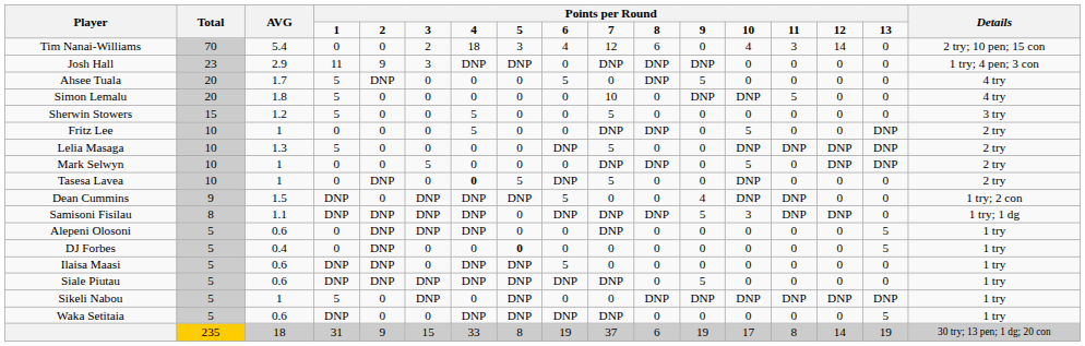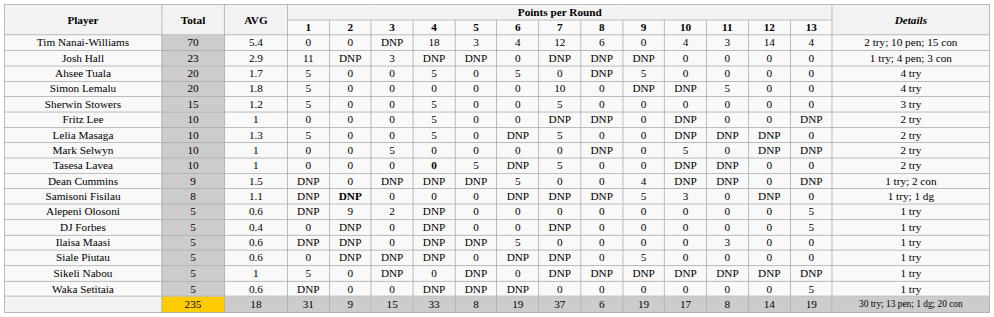 <table class="wikitable" style="text-align:center; line-height: 90%; font-size:90%;" width=100%>
 <tr>
 <th rowspan=2 width=15%>Player</th>
 <th rowspan=2 width=6%>Total</th>
 <th rowspan=2 width=6%>AVG</th>
 <th colspan=13>Points per Round</th>
 <th rowspan=2 width=15%><em>Details</em></th>
 </tr>
 <tr>
 <td width=4%><strong>1</strong></td>
 <td width=4%><strong>2</strong></td>
 <td width=4%><strong>3</strong></td>
 <td width=4%><strong>4</strong></td>
 <td width=4%><strong>5</strong></td>
 <td width=4%><strong>6</strong></td>
 <td width=4%><strong>7</strong></td>
 <td width=4%><strong>8</strong></td>
 <td width=4%><strong>9</strong></td>
 <td width=4%><strong>10</strong></td>
 <td width=4%><strong>11</strong></td>
 <td width=4%><strong>12</strong></td>
 <td width=4%><strong>13</strong></td>
 </tr>
 <tr>
 <td>Tim Nanai-Williams</td>
 <td bgcolor=#cccccc>70</td>
 <td>5.4</td>
 <td>0</td>
 <td>0</td>
-<td>2</td>
+<td>DNP</td>
 <td>18</td>
 <td>3</td>
 <td>4</td>
 <td>12</td>
 <td>6</td>
 <td>0</td>
 <td>4</td>
 <td>3</td>
 <td>14</td>
-<td>0</td>
+<td>4</td>
 <td>2 try; 10 pen; 15 con</td>
 </tr>
 <tr>
 <td>Josh Hall</td>
 <td bgcolor=#cccccc>23</td>
 <td>2.9</td>
 <td>11</td>
-<td>9</td>
+<td>DNP</td>
 <td>3</td>
 <td>DNP</td>
 <td>DNP</td>
 <td>0</td>
 <td>DNP</td>
 <td>DNP</td>
 <td>DNP</td>
 <td>0</td>
 <td>0</td>
 <td>0</td>
 <td>0</td>
 <td>1 try; 4 pen; 3 con</td>
 </tr>
 <tr>
 <td>Ahsee Tuala</td>
 <td bgcolor=#cccccc>20</td>
 <td>1.7</td>
 <td>5</td>
-<td>DNP</td>
 <td>0</td>
 <td>0</td>
+<td>5</td>
 <td>0</td>
 <td>5</td>
 <td>0</td>
 <td>DNP</td>
 <td>5</td>
 <td>0</td>
 <td>0</td>
 <td>0</td>
 <td>0</td>
 <td>4 try</td>
 </tr>
 <tr>
 <td>Simon Lemalu</td>
 <td bgcolor=#cccccc>20</td>
 <td>1.8</td>
 <td>5</td>
 <td>0</td>
 <td>0</td>
 <td>0</td>
 <td>0</td>
 <td>0</td>
 <td>10</td>
 <td>0</td>
 <td>DNP</td>
 <td>DNP</td>
 <td>5</td>
 <td>0</td>
 <td>0</td>
 <td>4 try</td>
 </tr>
 <tr>
 <td>Sherwin Stowers</td>
 <td bgcolor=#cccccc>15</td>
 <td>1.2</td>
 <td>5</td>
 <td>0</td>
 <td>0</td>
 <td>5</td>
 <td>0</td>
 <td>0</td>
 <td>5</td>
 <td>0</td>
 <td>0</td>
 <td>0</td>
 <td>0</td>
 <td>0</td>
 <td>0</td>
 <td>3 try</td>
 </tr>
 <tr>
 <td>Fritz Lee</td>
 <td bgcolor=#cccccc>10</td>
 <td>1</td>
 <td>0</td>
 <td>0</td>
 <td>0</td>
 <td>5</td>
 <td>0</td>
 <td>0</td>
 <td>DNP</td>
 <td>DNP</td>
 <td>0</td>
-<td>5</td>
+<td>DNP</td>
 <td>0</td>
 <td>0</td>
 <td>DNP</td>
 <td>2 try</td>
 </tr>
 <tr>
 <td>Lelia Masaga</td>
 <td bgcolor=#cccccc>10</td>
 <td>1.3</td>
 <td>5</td>
 <td>0</td>
 <td>0</td>
-<td>0</td>
+<td>5</td>
 <td>0</td>
 <td>DNP</td>
 <td>5</td>
 <td>0</td>
 <td>0</td>
 <td>DNP</td>
 <td>DNP</td>
 <td>DNP</td>
-<td>DNP</td>
+<td>0</td>
 <td>2 try</td>
 </tr>
 <tr>
 <td>Mark Selwyn</td>
 <td bgcolor=#cccccc>10</td>
 <td>1</td>
 <td>0</td>
 <td>0</td>
 <td>5</td>
 <td>0</td>
 <td>0</td>
 <td>0</td>
-<td>DNP</td>
+<td>0</td>
 <td>DNP</td>
 <td>0</td>
 <td>5</td>
 <td>0</td>
 <td>DNP</td>
 <td>DNP</td>
 <td>2 try</td>
 </tr>
 <tr>
 <td>Tasesa Lavea</td>
 <td bgcolor=#cccccc>10</td>
 <td>1</td>
 <td>0</td>
-<td>DNP</td>
+<td>0</td>
 <td>0</td>
 <td><strong>0</strong></td>
 <td>5</td>
 <td>DNP</td>
 <td>5</td>
 <td>0</td>
 <td>0</td>
 <td>DNP</td>
-<td>0</td>
+<td>DNP</td>
 <td>0</td>
 <td>0</td>
 <td>2 try</td>
 </tr>
 <tr>
 <td>Dean Cummins</td>
 <td bgcolor=#cccccc>9</td>
 <td>1.5</td>
 <td>DNP</td>
 <td>0</td>
 <td>DNP</td>
 <td>DNP</td>
 <td>DNP</td>
 <td>5</td>
 <td>0</td>
 <td>0</td>
 <td>4</td>
 <td>DNP</td>
 <td>DNP</td>
 <td>0</td>
-<td>0</td>
+<td>DNP</td>
 <td>1 try; 2 con</td>
 </tr>
 <tr>
 <td>Samisoni Fisilau</td>
 <td bgcolor=#cccccc>8</td>
 <td>1.1</td>
 <td>DNP</td>
-<td>DNP</td>
-<td>DNP</td>
-<td>DNP</td>
+<td><strong>DNP</strong></td>
+<td>0</td>
+<td>0</td>
 <td>0</td>
 <td>DNP</td>
 <td>DNP</td>
 <td>DNP</td>
 <td>5</td>
 <td>3</td>
-<td>DNP</td>
+<td>0</td>
 <td>DNP</td>
 <td>0</td>
 <td>1 try; 1 dg</td>
 </tr>
 <tr>
 <td>Alepeni Olosoni</td>
 <td bgcolor=#cccccc>5</td>
 <td>0.6</td>
-<td>0</td>
 <td>DNP</td>
-<td>DNP</td>
+<td>9</td>
+<td>2</td>
 <td>DNP</td>
 <td>0</td>
 <td>0</td>
-<td>DNP</td>
+<td>0</td>
 <td>0</td>
 <td>0</td>
 <td>0</td>
 <td>0</td>
 <td>0</td>
 <td>5</td>
 <td>1 try</td>
 </tr>
 <tr>
 <td>DJ Forbes</td>
 <td bgcolor=#cccccc>5</td>
 <td>0.4</td>
 <td>0</td>
 <td>DNP</td>
 <td>0</td>
-<td>0</td>
-<td><strong>0</strong></td>
+<td>DNP</td>
 <td>0</td>
 <td>0</td>
+<td>DNP</td>
 <td>0</td>
 <td>0</td>
 <td>0</td>
 <td>0</td>
 <td>0</td>
 <td>5</td>
 <td>1 try</td>
 </tr>
 <tr>
 <td>Ilaisa Maasi</td>
 <td bgcolor=#cccccc>5</td>
 <td>0.6</td>
 <td>DNP</td>
 <td>DNP</td>
 <td>0</td>
 <td>DNP</td>
 <td>DNP</td>
 <td>5</td>
 <td>0</td>
 <td>0</td>
 <td>0</td>
 <td>0</td>
-<td>0</td>
+<td>3</td>
 <td>0</td>
 <td>0</td>
 <td>1 try</td>
 </tr>
 <tr>
 <td>Siale Piutau</td>
 <td bgcolor=#cccccc>5</td>
 <td>0.6</td>
+<td>0</td>
 <td>DNP</td>
 <td>DNP</td>
 <td>DNP</td>
-<td>DNP</td>
-<td>DNP</td>
+<td>0</td>
 <td>DNP</td>
 <td>DNP</td>
 <td>0</td>
 <td>5</td>
 <td>0</td>
 <td>0</td>
 <td>0</td>
 <td>0</td>
 <td>1 try</td>
 </tr>
 <tr>
 <td>Sikeli Nabou</td>
 <td bgcolor=#cccccc>5</td>
 <td>1</td>
 <td>5</td>
 <td>0</td>
 <td>DNP</td>
 <td>0</td>
 <td>DNP</td>
 <td>0</td>
-<td>0</td>
+<td>DNP</td>
 <td>DNP</td>
 <td>DNP</td>
 <td>DNP</td>
 <td>DNP</td>
 <td>DNP</td>
 <td>DNP</td>
 <td>1 try</td>
 </tr>
 <tr>
 <td>Waka  Setitaia</td>
 <td bgcolor=#cccccc>5</td>
 <td>0.6</td>
 <td>DNP</td>
 <td>0</td>
 <td>0</td>
 <td>DNP</td>
 <td>DNP</td>
 <td>DNP</td>
-<td>DNP</td>
+<td>0</td>
 <td>0</td>
 <td>0</td>
 <td>0</td>
 <td>0</td>
 <td>0</td>
 <td>5</td>
 <td>1 try</td>
 </tr>
 <tr>
 <th></th>
 <td bgcolor=#ffcc00>235</td>
 <td bgcolor=#cccccc>18</td>
 <td bgcolor=#cccccc>31</td>
 <td bgcolor=#cccccc>9</td>
 <td bgcolor=#cccccc>15</td>
 <td bgcolor=#cccccc>33</td>
 <td bgcolor=#cccccc>8</td>
 <td bgcolor=#cccccc>19</td>
 <td bgcolor=#cccccc>37</td>
 <td bgcolor=#cccccc>6</td>
 <td bgcolor=#cccccc>19</td>
 <td bgcolor=#cccccc>17</td>
 <td bgcolor=#cccccc>8</td>
 <td bgcolor=#cccccc>14</td>
 <td bgcolor=#cccccc>19</td>
 <td bgcolor=#cccccc><small>30 try; 13 pen; 1 dg; 20 con</small></td>
 </tr>
 </table>
